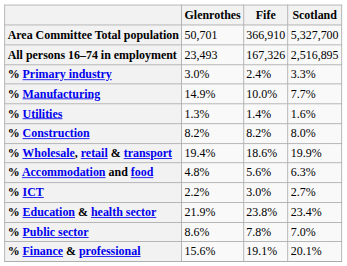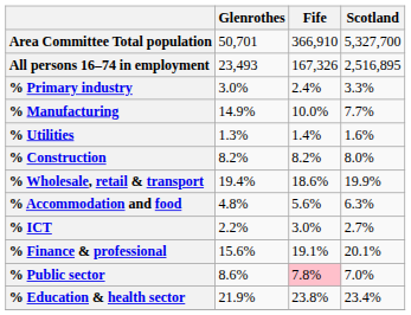 <table class="wikitable" id="toc" style="float: right; margin-left: 1em; font-size: 90%;" cellspacing="5">
 <tr>
 <th></th>
 <th>Glenrothes</th>
 <th>Fife</th>
 <th>Scotland</th>
 </tr>
 <tr>
 <th style="text-align:left;">Area Committee Total population</th>
 <td>50,701</td>
 <td>366,910</td>
 <td>5,327,700</td>
 </tr>
 <tr>
 <th style="text-align:left;">All persons 16–74 in employment</th>
 <td>23,493</td>
 <td>167,326</td>
 <td>2,516,895</td>
 </tr>
 <tr>
 <th style="text-align:left;">% <a href='#'>Primary industry</a></th>
 <td>3.0%</td>
 <td>2.4%</td>
 <td>3.3%</td>
 </tr>
 <tr>
 <th style="text-align:left;">% <a href='#'>Manufacturing</a></th>
 <td>14.9%</td>
 <td>10.0%</td>
 <td>7.7%</td>
 </tr>
 <tr>
 <th style="text-align:left;">% <a href='#'>Utilities</a></th>
 <td>1.3%</td>
 <td>1.4%</td>
 <td>1.6%</td>
 </tr>
 <tr>
 <th style="text-align:left;">% <a href='#'>Construction</a></th>
 <td>8.2%</td>
 <td>8.2%</td>
 <td>8.0%</td>
 </tr>
 <tr>
 <th style="text-align:left;">% <a href='#'>Wholesale</a>, <a href='#'>retail</a> & <a href='#'>transport</a></th>
 <td>19.4%</td>
 <td>18.6%</td>
 <td>19.9%</td>
 </tr>
 <tr>
 <th style="text-align:left;">% <a href='#'>Accommodation</a> and <a href='#'>food</a></th>
 <td>4.8%</td>
 <td>5.6%</td>
 <td>6.3%</td>
 </tr>
 <tr>
 <th style="text-align:left;">% <a href='#'>ICT</a></th>
 <td>2.2%</td>
 <td>3.0%</td>
 <td>2.7%</td>
 </tr>
 <tr>
+<th style="text-align:left;">% <a href='#'>Finance</a> & <a href='#'>professional</a></th>
+<td>15.6%</td>
+<td>19.1%</td>
+<td>20.1%</td>
+</tr>
+<tr>
+<th style="text-align:left;">% <a href='#'>Public sector</a></th>
+<td>8.6%</td>
+<td style="background: pink;">7.8%</td>
+<td>7.0%</td>
+</tr>
+<tr>
 <th style="text-align:left;">% <a href='#'>Education</a> & <a href='#'>health sector</a></th>
 <td>21.9%</td>
 <td>23.8%</td>
 <td>23.4%</td>
 </tr>
 <tr>
-<th style="text-align:left;">% <a href='#'>Public sector</a></th>
-<td>8.6%</td>
-<td>7.8%</td>
-<td>7.0%</td>
-</tr>
-<tr>
-<th style="text-align:left;">% <a href='#'>Finance</a> & <a href='#'>professional</a></th>
-<td>15.6%</td>
-<td>19.1%</td>
-<td>20.1%</td>
-</tr>
-<tr>
 </tr>
 </table>
